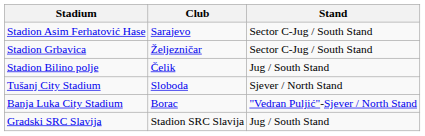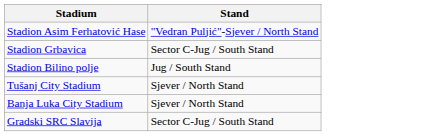 <table class="wikitable">
 <tr>
 <th>Stadium</th>
-<th>Club</th>
 <th>Stand</th>
 </tr>
 <tr>
 <td style="text-align:left;"><a href='#'>Stadion Asim Ferhatović Hase</a></td>
-<td><a href='#'>Sarajevo</a></td>
-<td>Sector C-Jug / South Stand</td>
+<td><a href='#'>"Vedran Puljić"</a>-<a href='#'>Sjever / North Stand</a></td>
 </tr>
 <tr>
 <td style="text-align:left;"><a href='#'>Stadion Grbavica</a></td>
-<td><a href='#'>Željezničar</a></td>
 <td>Sector C-Jug / South Stand</td>
 </tr>
 <tr>
 <td style="text-align:left;"><a href='#'>Stadion Bilino polje</a></td>
-<td><a href='#'>Čelik</a></td>
 <td>Jug / South Stand</td>
 </tr>
 <tr>
 <td style="text-align:left;"><a href='#'>Tušanj City Stadium</a></td>
-<td><a href='#'>Sloboda</a></td>
 <td>Sjever / North Stand</td>
 </tr>
 <tr>
 <td style="text-align:left;"><a href='#'>Banja Luka City Stadium</a></td>
-<td><a href='#'>Borac</a></td>
-<td><a href='#'>"Vedran Puljić"</a>-<a href='#'>Sjever / North Stand</a></td>
+<td>Sjever / North Stand</td>
 </tr>
 <tr>
 <td style="text-align:left;"><a href='#'>Gradski SRC Slavija</a></td>
-<td>Stadion SRC Slavija</td>
-<td>Jug / South Stand</td>
+<td>Sector C-Jug / South Stand</td>
 </tr>
 </table>
